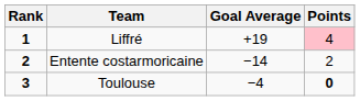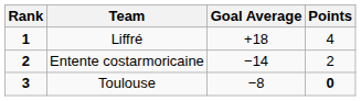 <table class="wikitable">
 <tr style="background:silver"!>
 <th>Rank</th>
 <th>Team</th>
 <th>Goal Average</th>
 <th>Points</th>
 </tr>
 <tr align="center">
 <td><strong>1</strong></td>
 <td>Liffré</td>
-<td>+19</td>
-<td style="background: pink;">4</td>
+<td>+18</td>
+<td>4</td>
 </tr>
 <tr align="center">
 <td><strong>2</strong></td>
 <td>Entente costarmoricaine</td>
 <td>−14</td>
 <td>2</td>
 </tr>
 <tr align="center">
 <td><strong>3</strong></td>
 <td>Toulouse</td>
-<td>−4</td>
+<td>−8</td>
 <td><strong>0</strong></td>
 </tr>
 </table>
